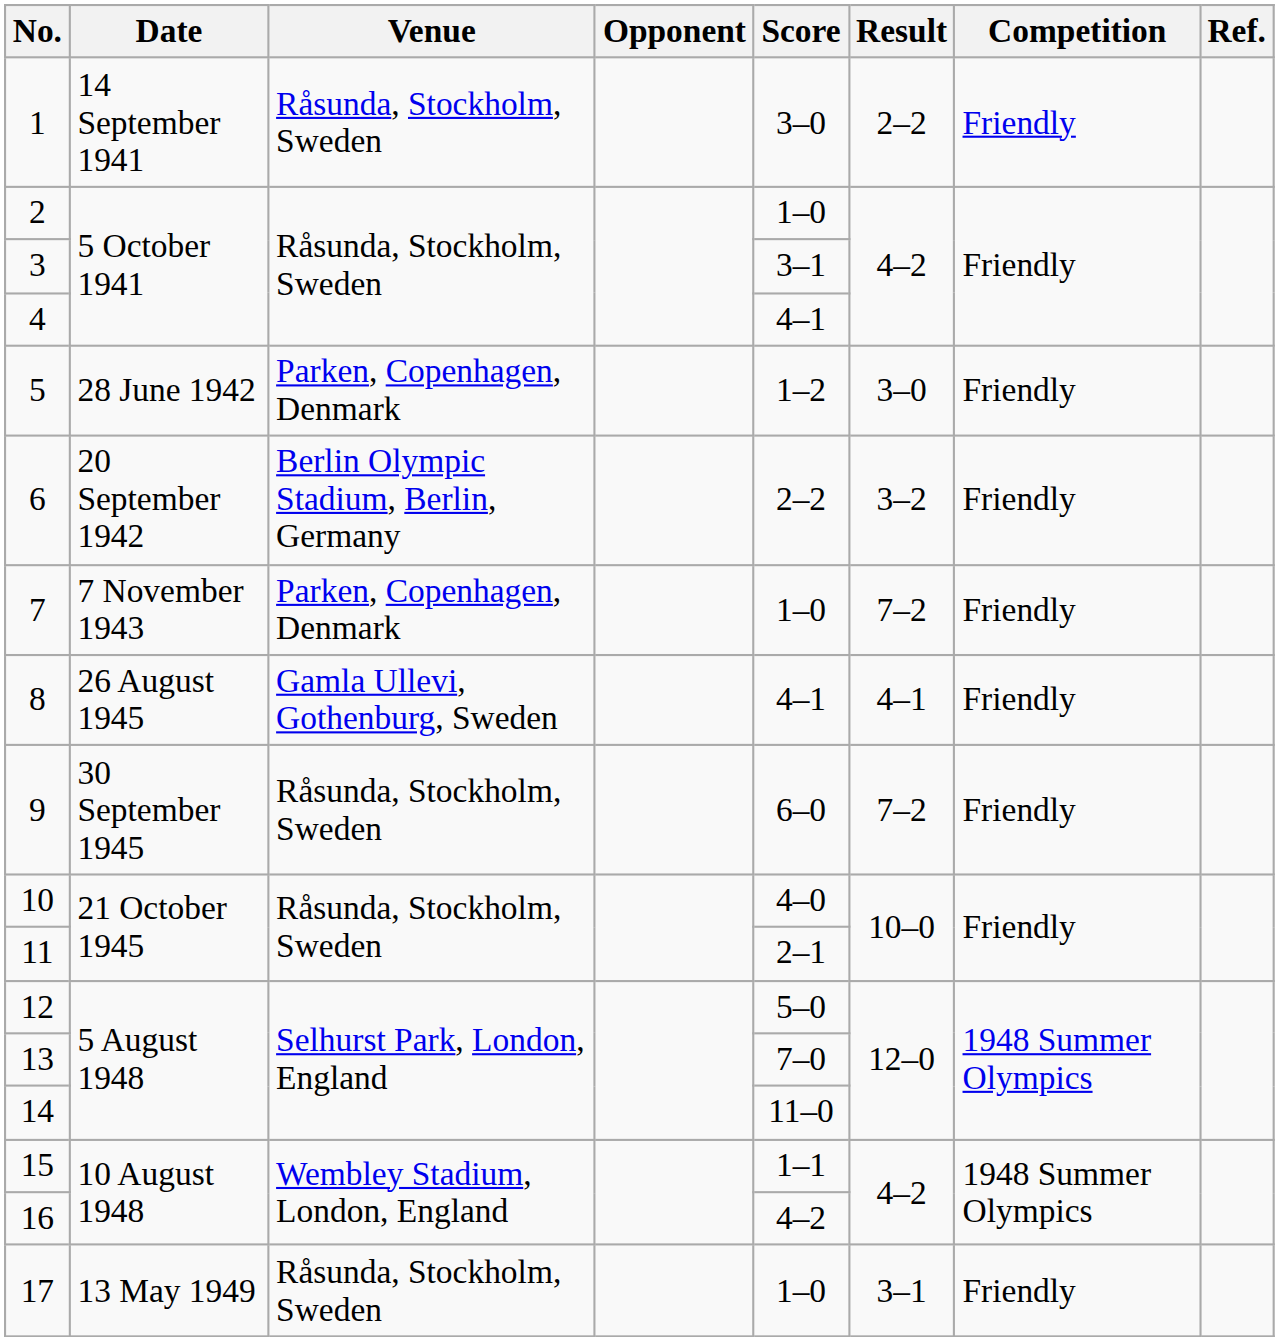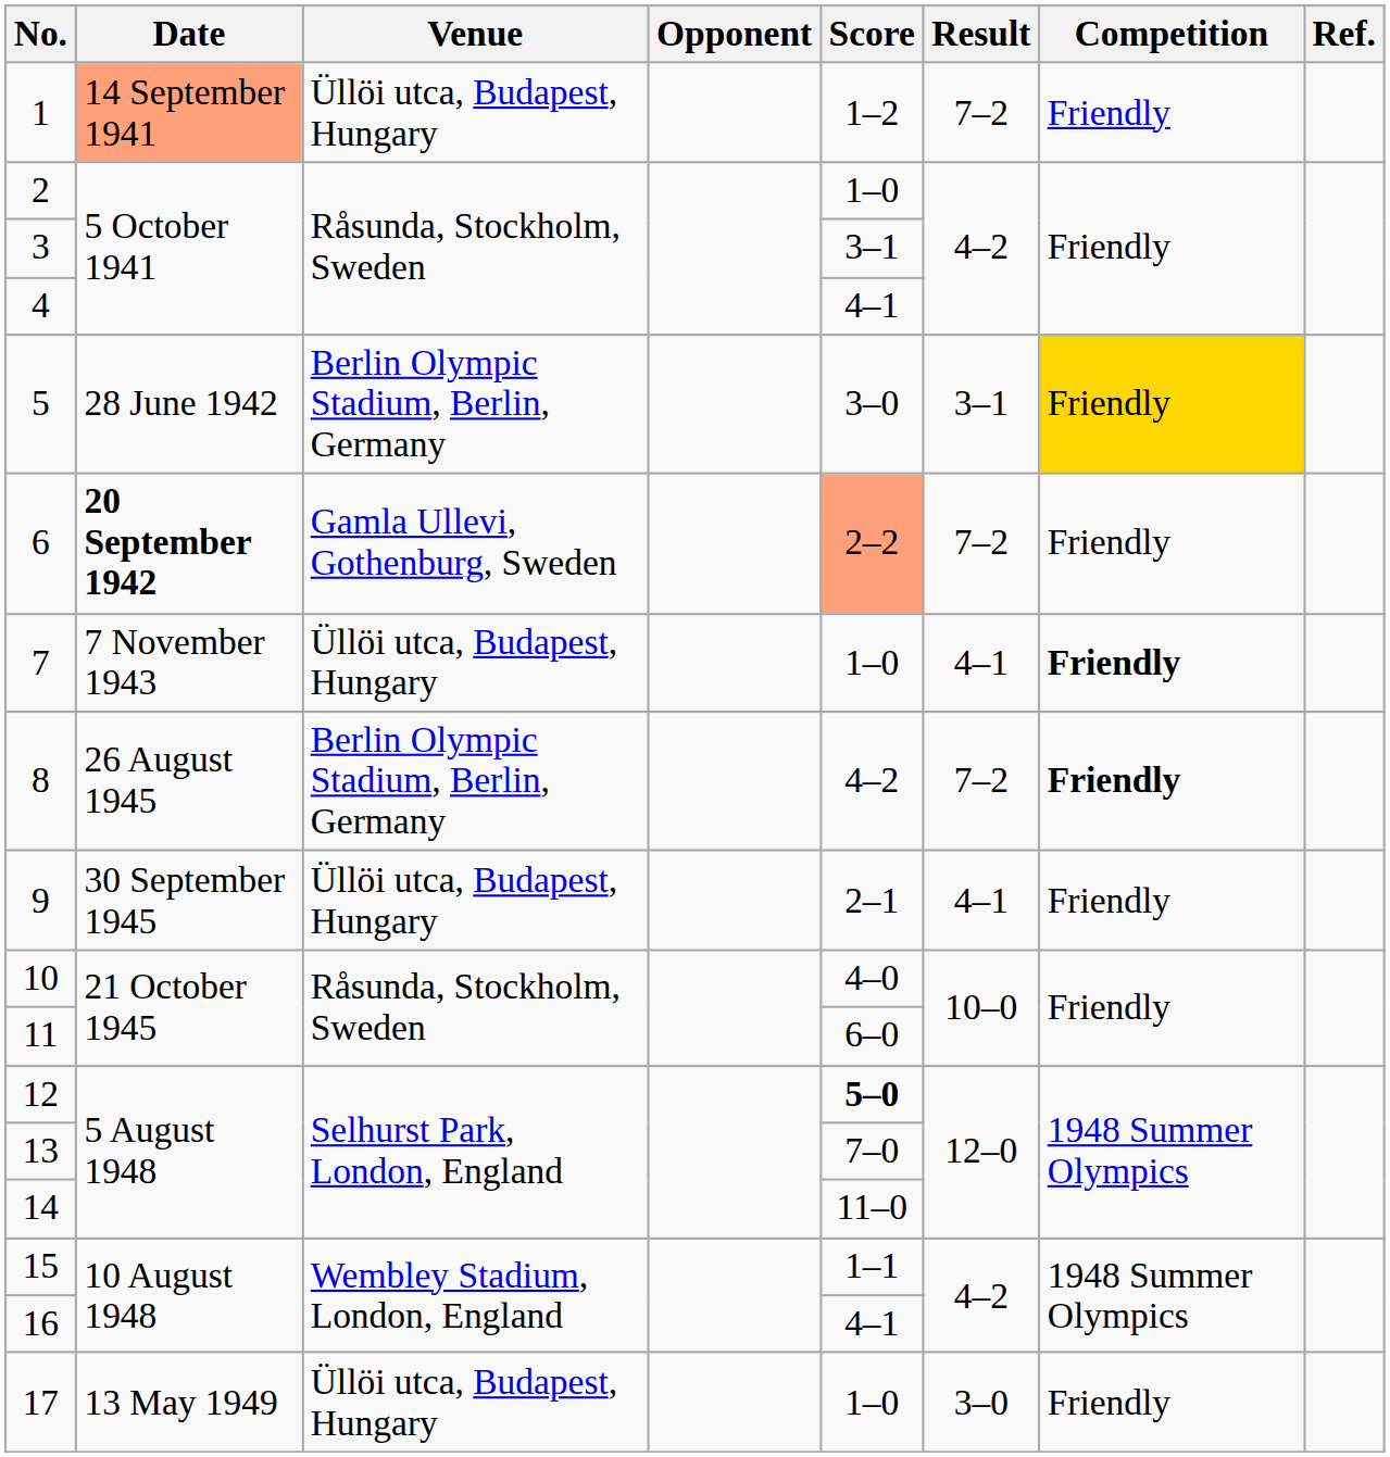 <table class="wikitable sortable">
 <tr>
 <th scope="col">No.</th>
 <th scope="col">Date</th>
 <th scope="col">Venue</th>
 <th scope="col">Opponent</th>
 <th scope="col">Score</th>
 <th scope="col">Result</th>
 <th scope="col">Competition</th>
 <th>Ref.</th>
 </tr>
 <tr>
 <td align="center">1</td>
-<td>14 September 1941</td>
-<td><a href='#'>Råsunda</a>, <a href='#'>Stockholm</a>, Sweden</td>
+<td style="background: lightsalmon;">14 September 1941</td>
+<td>Üllöi utca, <a href='#'>Budapest</a>, Hungary</td>
 <td></td>
-<td align="center">3–0</td>
-<td align="center">2–2</td>
+<td align="center">1–2</td>
+<td align="center">7–2</td>
 <td><a href='#'>Friendly</a></td>
 <td></td>
 </tr>
 <tr>
 <td align="center">2</td>
 <td rowspan="3">5 October 1941</td>
 <td rowspan="3">Råsunda, Stockholm, Sweden</td>
 <td rowspan="3"></td>
 <td align="center">1–0</td>
 <td rowspan="3" align="center">4–2</td>
 <td rowspan="3">Friendly</td>
 <td rowspan="3"></td>
 </tr>
 <tr>
 <td align="center">3</td>
 <td align="center">3–1</td>
 </tr>
 <tr>
 <td align="center">4</td>
 <td align="center">4–1</td>
 </tr>
 <tr>
 <td align="center">5</td>
 <td>28 June 1942</td>
-<td><a href='#'>Parken</a>, <a href='#'>Copenhagen</a>, Denmark</td>
+<td><a href='#'>Berlin Olympic Stadium</a>, <a href='#'>Berlin</a>, Germany</td>
 <td></td>
-<td align="center">1–2</td>
 <td align="center">3–0</td>
-<td>Friendly</td>
+<td style="text-align:center">3–1</td>
+<td style="background: gold;">Friendly</td>
 <td></td>
 </tr>
 <tr>
 <td align="center">6</td>
-<td>20 September 1942</td>
-<td><a href='#'>Berlin Olympic Stadium</a>, <a href='#'>Berlin</a>, Germany</td>
+<td><strong>20 September 1942</strong></td>
+<td><a href='#'>Gamla Ullevi</a>, <a href='#'>Gothenburg</a>, Sweden</td>
 <td></td>
-<td align="center">2–2</td>
-<td align="center">3–2</td>
+<td align="center" style="background: lightsalmon;">2–2</td>
+<td align="center">7–2</td>
 <td>Friendly</td>
 <td></td>
 </tr>
 <tr>
 <td align="center">7</td>
 <td>7 November 1943</td>
-<td><a href='#'>Parken</a>, <a href='#'>Copenhagen</a>, Denmark</td>
+<td>Üllöi utca, <a href='#'>Budapest</a>, Hungary</td>
 <td></td>
 <td align="center">1–0</td>
-<td align="center">7–2</td>
-<td>Friendly</td>
+<td style="text-align:center">4–1</td>
+<td><strong>Friendly</strong></td>
 <td></td>
 </tr>
 <tr>
 <td align="center">8</td>
 <td>26 August 1945</td>
-<td><a href='#'>Gamla Ullevi</a>, <a href='#'>Gothenburg</a>, Sweden</td>
+<td><a href='#'>Berlin Olympic Stadium</a>, <a href='#'>Berlin</a>, Germany</td>
 <td></td>
-<td align="center">4–1</td>
-<td style="text-align:center">4–1</td>
-<td>Friendly</td>
+<td align="center">4–2</td>
+<td align="center">7–2</td>
+<td><strong>Friendly</strong></td>
 <td></td>
 </tr>
 <tr>
 <td align="center">9</td>
 <td>30 September 1945</td>
-<td>Råsunda, Stockholm, Sweden</td>
+<td>Üllöi utca, <a href='#'>Budapest</a>, Hungary</td>
 <td></td>
-<td align="center">6–0</td>
-<td align="center">7–2</td>
+<td align="center">2–1</td>
+<td style="text-align:center">4–1</td>
 <td>Friendly</td>
 <td></td>
 </tr>
 <tr>
 <td align="center">10</td>
 <td rowspan="2">21 October 1945</td>
 <td rowspan="2">Råsunda, Stockholm, Sweden</td>
 <td rowspan="2"></td>
 <td align="center">4–0</td>
 <td rowspan="2" align="center">10–0</td>
 <td rowspan="2">Friendly</td>
 <td rowspan="2"></td>
 </tr>
 <tr>
 <td align="center">11</td>
-<td align="center">2–1</td>
+<td align="center">6–0</td>
 </tr>
 <tr>
 <td align="center">12</td>
 <td rowspan="3">5 August 1948</td>
 <td rowspan="3"><a href='#'>Selhurst Park</a>, <a href='#'>London</a>, England</td>
 <td rowspan="3"></td>
-<td align="center">5–0</td>
+<td align="center"><strong>5–0</strong></td>
 <td rowspan="3" align="center">12–0</td>
 <td rowspan="3"><a href='#'>1948 Summer Olympics</a></td>
 <td rowspan="3"></td>
 </tr>
 <tr>
 <td align="center">13</td>
 <td align="center">7–0</td>
 </tr>
 <tr>
 <td align="center">14</td>
 <td align="center">11–0</td>
 </tr>
 <tr>
 <td align="center">15</td>
 <td rowspan="2">10 August 1948</td>
 <td rowspan="2"><a href='#'>Wembley Stadium</a>, London, England</td>
 <td rowspan="2"></td>
 <td align="center">1–1</td>
 <td rowspan="2" align="center">4–2</td>
 <td rowspan="2">1948 Summer Olympics</td>
 <td rowspan="2"></td>
 </tr>
 <tr>
 <td align="center">16</td>
-<td align="center">4–2</td>
+<td align="center">4–1</td>
 </tr>
 <tr>
 <td align="center">17</td>
 <td>13 May 1949</td>
-<td>Råsunda, Stockholm, Sweden</td>
+<td>Üllöi utca, <a href='#'>Budapest</a>, Hungary</td>
 <td></td>
 <td align="center">1–0</td>
-<td style="text-align:center">3–1</td>
+<td align="center">3–0</td>
 <td>Friendly</td>
 <td></td>
 </tr>
 </table>
